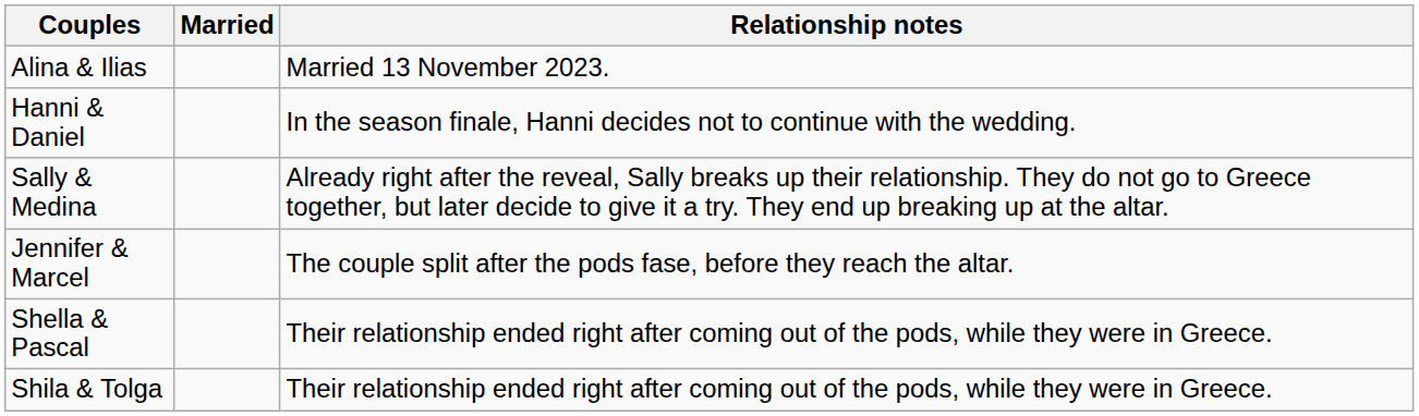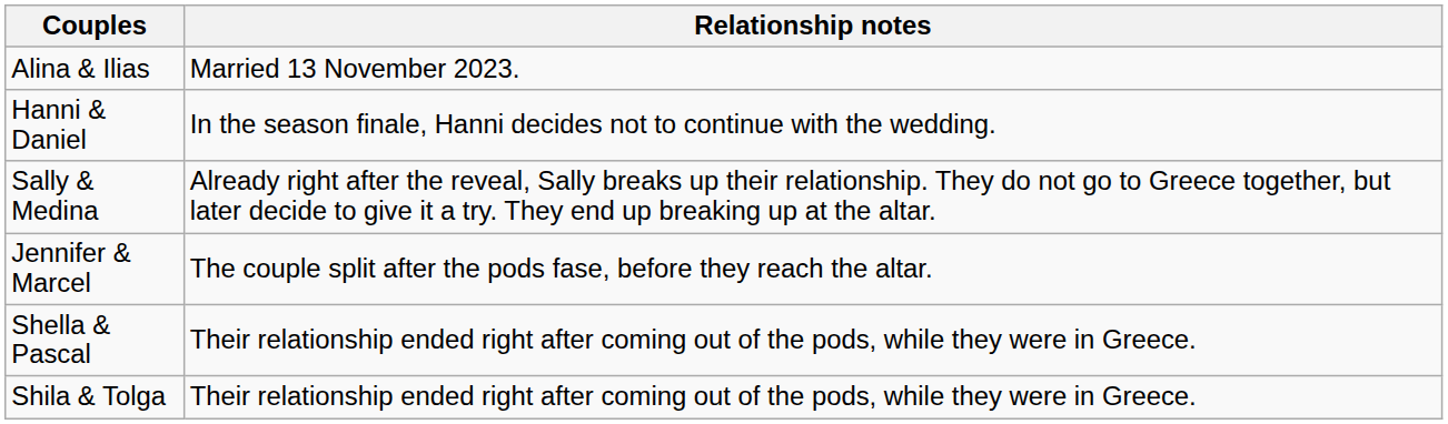 <table class="wikitable plainrowheaders" style="text-align: left;">
 <tr>
 <th scope="col">Couples</th>
-<th scope="col">Married</th>
 <th scope="col">Relationship notes</th>
 </tr>
 <tr>
 <td>Alina & Ilias</td>
-<td></td>
 <td>Married 13 November 2023.</td>
 </tr>
 <tr>
 <td>Hanni & Daniel</td>
-<td></td>
 <td>In the season finale, Hanni decides not to continue with the wedding.</td>
 </tr>
 <tr>
 <td Sally & Medina>Sally & Medina</td>
-<td></td>
 <td>Already right after the reveal, Sally breaks up their relationship. They do not go to Greece together, but later decide to give it a try. They end up breaking up at the altar.</td>
 </tr>
 <tr>
 <td>Jennifer & Marcel</td>
-<td></td>
 <td>The couple split after the pods fase, before they reach the altar.</td>
 </tr>
 <tr>
 <td Shella & Pascal>Shella & Pascal</td>
-<td></td>
 <td>Their relationship ended right after coming out of the pods, while they were in Greece.</td>
 </tr>
 <tr>
 <td Shila & Tolga>Shila & Tolga</td>
-<td></td>
 <td>Their relationship ended right after coming out of the pods, while they were in Greece.</td>
 </tr>
 </table>
